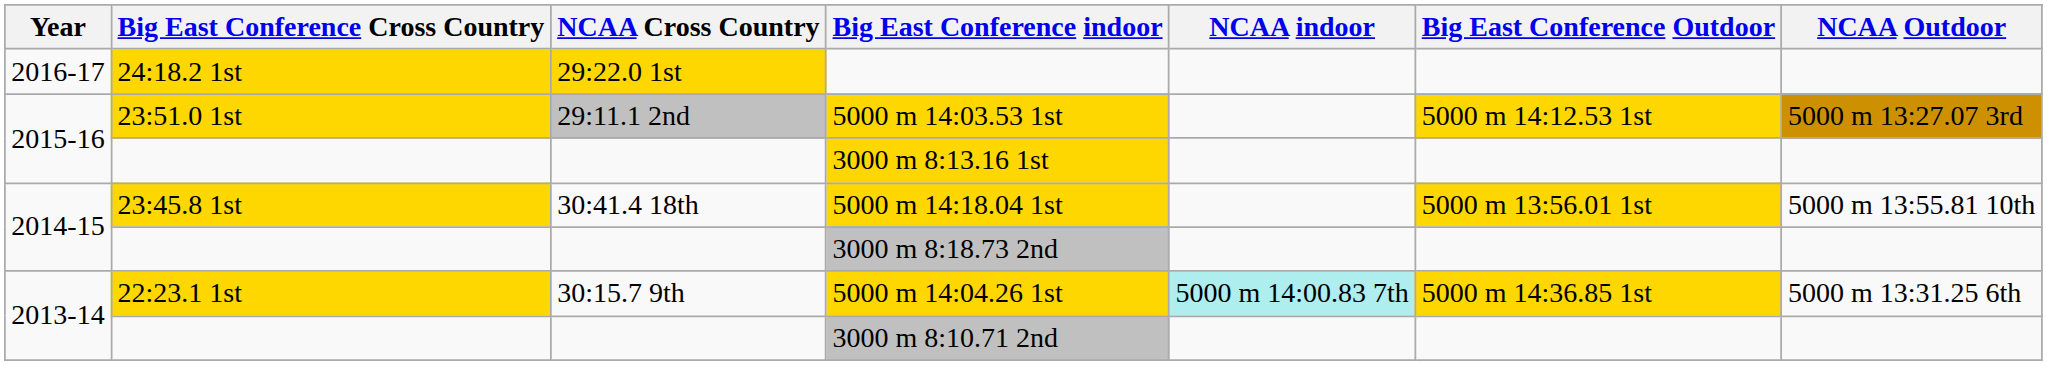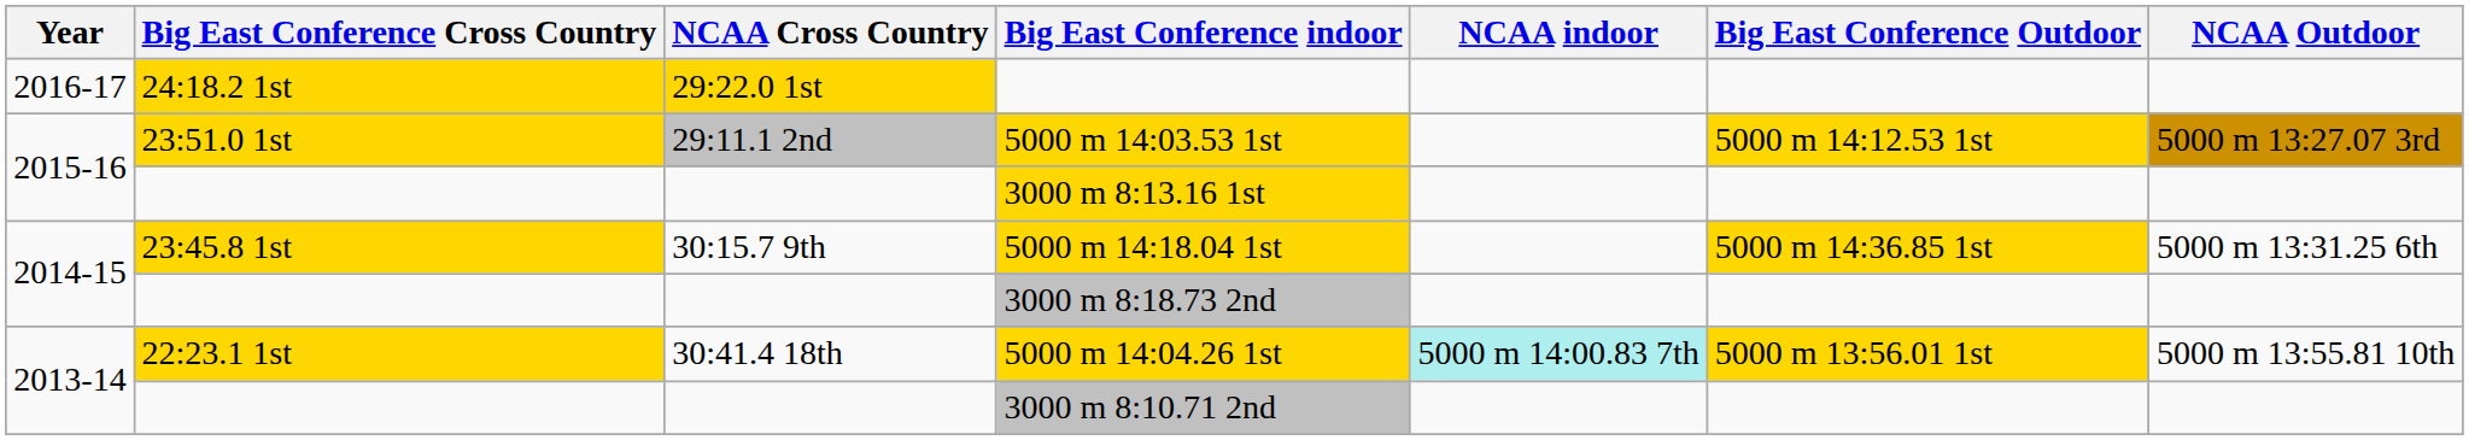 <table class="wikitable sortable">
 <tr>
 <th>Year</th>
 <th><a href='#'>Big East Conference</a> Cross Country</th>
 <th><a href='#'>NCAA</a> Cross Country</th>
 <th><a href='#'>Big East Conference</a> <a href='#'>indoor</a></th>
 <th><a href='#'>NCAA</a> <a href='#'>indoor</a></th>
 <th><a href='#'>Big East Conference</a> <a href='#'>Outdoor</a></th>
 <th><a href='#'>NCAA</a> <a href='#'>Outdoor</a></th>
 </tr>
 <tr>
 <td>2016-17</td>
 <td bgcolor=gold>24:18.2 1st</td>
 <td bgcolor=gold>29:22.0 1st</td>
 <td></td>
 <td></td>
 <td></td>
 <td></td>
 </tr>
 <tr>
 <td Rowspan=2>2015-16</td>
 <td bgcolor=gold>23:51.0 1st</td>
 <td bgcolor=silver>29:11.1 2nd</td>
 <td bgcolor=gold>5000 m 14:03.53 1st</td>
 <td></td>
 <td bgcolor=gold>5000 m 14:12.53 1st</td>
 <td bgcolor=cc99000>5000 m 13:27.07 3rd</td>
 </tr>
 <tr>
 <td></td>
 <td></td>
 <td bgcolor=gold>3000 m 8:13.16 1st</td>
 <td></td>
 <td></td>
 <td></td>
 </tr>
 <tr>
 <td Rowspan=2>2014-15</td>
 <td bgcolor=gold>23:45.8 1st</td>
-<td>30:41.4 18th</td>
+<td>30:15.7 9th</td>
 <td bgcolor=gold>5000 m 14:18.04 1st</td>
 <td></td>
-<td bgcolor=gold>5000 m 13:56.01 1st</td>
-<td>5000 m 13:55.81 10th</td>
+<td bgcolor=gold>5000 m 14:36.85 1st</td>
+<td>5000 m 13:31.25 6th</td>
 </tr>
 <tr>
 <td></td>
 <td></td>
 <td bgcolor=silver>3000 m 8:18.73 2nd</td>
 <td></td>
 <td></td>
 <td></td>
 </tr>
 <tr>
 <td Rowspan=2>2013-14</td>
 <td bgcolor=gold>22:23.1 1st</td>
-<td>30:15.7 9th</td>
+<td>30:41.4 18th</td>
 <td bgcolor=gold>5000 m 14:04.26 1st</td>
 <td style="background: paleturquoise;">5000 m 14:00.83 7th</td>
-<td bgcolor=gold>5000 m 14:36.85 1st</td>
-<td>5000 m 13:31.25 6th</td>
+<td bgcolor=gold>5000 m 13:56.01 1st</td>
+<td>5000 m 13:55.81 10th</td>
 </tr>
 <tr>
 <td></td>
 <td></td>
 <td bgcolor=silver>3000 m 8:10.71 2nd</td>
 <td></td>
 <td></td>
 <td></td>
 </tr>
 </table>
